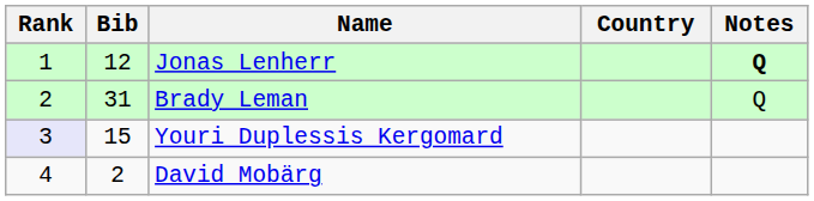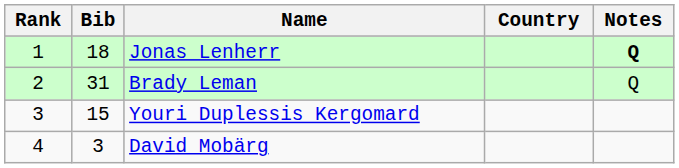 <table class="wikitable" style="text-align:center; width:450px">
 <tr>
 <th>Rank</th>
 <th>Bib</th>
 <th>Name</th>
 <th>Country</th>
 <th>Notes</th>
 </tr>
 <tr bgcolor=ccffcc>
 <td>1</td>
-<td>12</td>
+<td>18</td>
 <td align=left><a href='#'>Jonas Lenherr</a></td>
 <td align=left></td>
 <td><strong>Q</strong></td>
 </tr>
 <tr bgcolor=ccffcc>
 <td>2</td>
 <td>31</td>
 <td align=left><a href='#'>Brady Leman</a></td>
 <td align=left></td>
 <td>Q</td>
 </tr>
 <tr>
-<td style="background: lavender;">3</td>
+<td>3</td>
 <td>15</td>
 <td align=left><a href='#'>Youri Duplessis Kergomard</a></td>
 <td align=left></td>
 <td></td>
 </tr>
 <tr>
 <td>4</td>
-<td>2</td>
+<td>3</td>
 <td align=left><a href='#'>David Mobärg</a></td>
 <td align=left></td>
 <td></td>
 </tr>
 </table>
